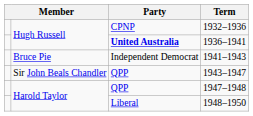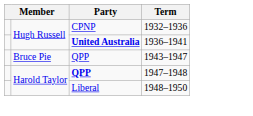 <table class="wikitable">
 <tr>
 <th colspan="2">Member</th>
 <th>Party</th>
 <th>Term</th>
 </tr>
 <tr>
 <td> </td>
 <td rowspan=2><a href='#'>Hugh Russell</a></td>
 <td><a href='#'>CPNP</a></td>
 <td>1932–1936</td>
 </tr>
 <tr>
 <td> </td>
 <td><strong><a href='#'>United Australia</a></strong></td>
 <td>1936–1941</td>
 </tr>
 <tr>
 <td> </td>
 <td><a href='#'>Bruce Pie</a></td>
-<td>Independent Democrat</td>
-<td>1941–1943</td>
-</tr>
-<tr>
-<td> </td>
-<td>Sir <a href='#'>John Beals Chandler</a></td>
 <td><a href='#'>QPP</a></td>
 <td>1943–1947</td>
 </tr>
 <tr>
 <td> </td>
 <td rowspan=2><a href='#'>Harold Taylor</a></td>
-<td><a href='#'>QPP</a></td>
+<td><strong><a href='#'>QPP</a></strong></td>
 <td>1947–1948</td>
 </tr>
 <tr>
 <td> </td>
 <td><a href='#'>Liberal</a></td>
 <td>1948–1950</td>
 </tr>
 </table>
